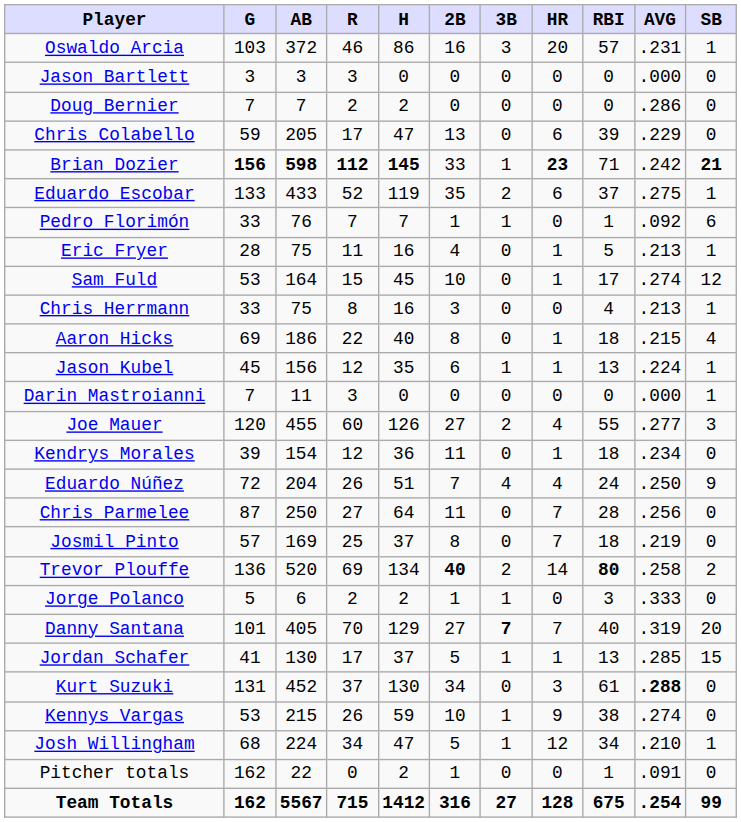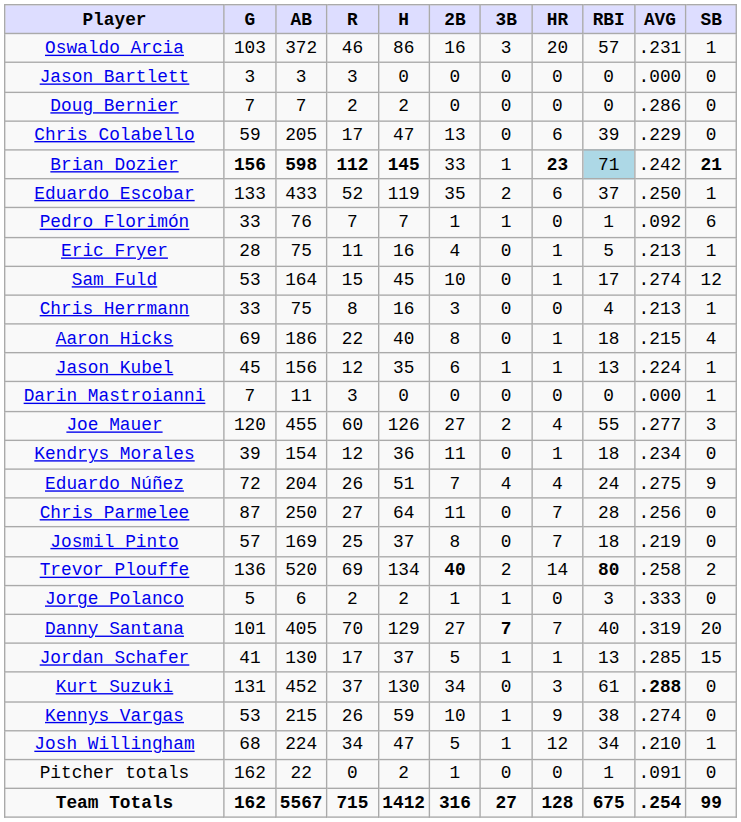 <table class="wikitable" style="text-align:center;">
 <tr>
 <th style="background:#ddf; width:30%;">Player</th>
 <th style="background:#ddf; width:7%;">G</th>
 <th style="background:#ddf; width:7%;">AB</th>
 <th style="background:#ddf; width:7%;">R</th>
 <th style="background:#ddf; width:7%;">H</th>
 <th style="background:#ddf; width:7%;">2B</th>
 <th style="background:#ddf; width:7%;">3B</th>
 <th style="background:#ddf; width:7%;">HR</th>
 <th style="background:#ddf; width:7%;">RBI</th>
 <th style="background:#ddf; width:7%;">AVG</th>
 <th style="background:#ddf; width:7%;">SB</th>
 </tr>
 <tr align=center>
 <td><a href='#'>Oswaldo Arcia</a></td>
 <td>103</td>
 <td>372</td>
 <td>46</td>
 <td>86</td>
 <td>16</td>
 <td>3</td>
 <td>20</td>
 <td>57</td>
 <td>.231</td>
 <td>1</td>
 </tr>
 <tr align=center>
 <td><a href='#'>Jason Bartlett</a></td>
 <td>3</td>
 <td>3</td>
 <td>3</td>
 <td>0</td>
 <td>0</td>
 <td>0</td>
 <td>0</td>
 <td>0</td>
 <td>.000</td>
 <td>0</td>
 </tr>
 <tr align=center>
 <td><a href='#'>Doug Bernier</a></td>
 <td>7</td>
 <td>7</td>
 <td>2</td>
 <td>2</td>
 <td>0</td>
 <td>0</td>
 <td>0</td>
 <td>0</td>
 <td>.286</td>
 <td>0</td>
 </tr>
 <tr align=center>
 <td><a href='#'>Chris Colabello</a></td>
 <td>59</td>
 <td>205</td>
 <td>17</td>
 <td>47</td>
 <td>13</td>
 <td>0</td>
 <td>6</td>
 <td>39</td>
 <td>.229</td>
 <td>0</td>
 </tr>
 <tr align=center>
 <td><a href='#'>Brian Dozier</a></td>
 <td><strong>156</strong></td>
 <td><strong>598</strong></td>
 <td><strong>112</strong></td>
 <td><strong>145</strong></td>
 <td>33</td>
 <td>1</td>
 <td><strong>23</strong></td>
-<td>71</td>
+<td style="background: lightblue;">71</td>
 <td>.242</td>
 <td><strong>21</strong></td>
 </tr>
 <tr align=center>
 <td><a href='#'>Eduardo Escobar</a></td>
 <td>133</td>
 <td>433</td>
 <td>52</td>
 <td>119</td>
 <td>35</td>
 <td>2</td>
 <td>6</td>
 <td>37</td>
-<td>.275</td>
+<td>.250</td>
 <td>1</td>
 </tr>
 <tr align=center>
 <td><a href='#'>Pedro Florimón</a></td>
 <td>33</td>
 <td>76</td>
 <td>7</td>
 <td>7</td>
 <td>1</td>
 <td>1</td>
 <td>0</td>
 <td>1</td>
 <td>.092</td>
 <td>6</td>
 </tr>
 <tr align=center>
 <td><a href='#'>Eric Fryer</a></td>
 <td>28</td>
 <td>75</td>
 <td>11</td>
 <td>16</td>
 <td>4</td>
 <td>0</td>
 <td>1</td>
 <td>5</td>
 <td>.213</td>
 <td>1</td>
 </tr>
 <tr align=center>
 <td><a href='#'>Sam Fuld</a></td>
 <td>53</td>
 <td>164</td>
 <td>15</td>
 <td>45</td>
 <td>10</td>
 <td>0</td>
 <td>1</td>
 <td>17</td>
 <td>.274</td>
 <td>12</td>
 </tr>
 <tr align=center>
 <td><a href='#'>Chris Herrmann</a></td>
 <td>33</td>
 <td>75</td>
 <td>8</td>
 <td>16</td>
 <td>3</td>
 <td>0</td>
 <td>0</td>
 <td>4</td>
 <td>.213</td>
 <td>1</td>
 </tr>
 <tr align=center>
 <td><a href='#'>Aaron Hicks</a></td>
 <td>69</td>
 <td>186</td>
 <td>22</td>
 <td>40</td>
 <td>8</td>
 <td>0</td>
 <td>1</td>
 <td>18</td>
 <td>.215</td>
 <td>4</td>
 </tr>
 <tr align=center>
 <td><a href='#'>Jason Kubel</a></td>
 <td>45</td>
 <td>156</td>
 <td>12</td>
 <td>35</td>
 <td>6</td>
 <td>1</td>
 <td>1</td>
 <td>13</td>
 <td>.224</td>
 <td>1</td>
 </tr>
 <tr align=center>
 <td><a href='#'>Darin Mastroianni</a></td>
 <td>7</td>
 <td>11</td>
 <td>3</td>
 <td>0</td>
 <td>0</td>
 <td>0</td>
 <td>0</td>
 <td>0</td>
 <td>.000</td>
 <td>1</td>
 </tr>
 <tr align=center>
 <td><a href='#'>Joe Mauer</a></td>
 <td>120</td>
 <td>455</td>
 <td>60</td>
 <td>126</td>
 <td>27</td>
 <td>2</td>
 <td>4</td>
 <td>55</td>
 <td>.277</td>
 <td>3</td>
 </tr>
 <tr align=center>
 <td><a href='#'>Kendrys Morales</a></td>
 <td>39</td>
 <td>154</td>
 <td>12</td>
 <td>36</td>
 <td>11</td>
 <td>0</td>
 <td>1</td>
 <td>18</td>
 <td>.234</td>
 <td>0</td>
 </tr>
 <tr align=center>
 <td><a href='#'>Eduardo Núñez</a></td>
 <td>72</td>
 <td>204</td>
 <td>26</td>
 <td>51</td>
 <td>7</td>
 <td>4</td>
 <td>4</td>
 <td>24</td>
-<td>.250</td>
+<td>.275</td>
 <td>9</td>
 </tr>
 <tr align=center>
 <td><a href='#'>Chris Parmelee</a></td>
 <td>87</td>
 <td>250</td>
 <td>27</td>
 <td>64</td>
 <td>11</td>
 <td>0</td>
 <td>7</td>
 <td>28</td>
 <td>.256</td>
 <td>0</td>
 </tr>
 <tr align=center>
 <td><a href='#'>Josmil Pinto</a></td>
 <td>57</td>
 <td>169</td>
 <td>25</td>
 <td>37</td>
 <td>8</td>
 <td>0</td>
 <td>7</td>
 <td>18</td>
 <td>.219</td>
 <td>0</td>
 </tr>
 <tr align=center>
 <td><a href='#'>Trevor Plouffe</a></td>
 <td>136</td>
 <td>520</td>
 <td>69</td>
 <td>134</td>
 <td><strong>40</strong></td>
 <td>2</td>
 <td>14</td>
 <td><strong>80</strong></td>
 <td>.258</td>
 <td>2</td>
 </tr>
 <tr align=center>
 <td><a href='#'>Jorge Polanco</a></td>
 <td>5</td>
 <td>6</td>
 <td>2</td>
 <td>2</td>
 <td>1</td>
 <td>1</td>
 <td>0</td>
 <td>3</td>
 <td>.333</td>
 <td>0</td>
 </tr>
 <tr align=center>
 <td><a href='#'>Danny Santana</a></td>
 <td>101</td>
 <td>405</td>
 <td>70</td>
 <td>129</td>
 <td>27</td>
 <td><strong>7</strong></td>
 <td>7</td>
 <td>40</td>
 <td>.319</td>
 <td>20</td>
 </tr>
 <tr align=center>
 <td><a href='#'>Jordan Schafer</a></td>
 <td>41</td>
 <td>130</td>
 <td>17</td>
 <td>37</td>
 <td>5</td>
 <td>1</td>
 <td>1</td>
 <td>13</td>
 <td>.285</td>
 <td>15</td>
 </tr>
 <tr align=center>
 <td><a href='#'>Kurt Suzuki</a></td>
 <td>131</td>
 <td>452</td>
 <td>37</td>
 <td>130</td>
 <td>34</td>
 <td>0</td>
 <td>3</td>
 <td>61</td>
 <td><strong>.288</strong></td>
 <td>0</td>
 </tr>
 <tr align=center>
 <td><a href='#'>Kennys Vargas</a></td>
 <td>53</td>
 <td>215</td>
 <td>26</td>
 <td>59</td>
 <td>10</td>
 <td>1</td>
 <td>9</td>
 <td>38</td>
 <td>.274</td>
 <td>0</td>
 </tr>
 <tr align=center>
 <td><a href='#'>Josh Willingham</a></td>
 <td>68</td>
 <td>224</td>
 <td>34</td>
 <td>47</td>
 <td>5</td>
 <td>1</td>
 <td>12</td>
 <td>34</td>
 <td>.210</td>
 <td>1</td>
 </tr>
 <tr align=center>
 <td>Pitcher totals</td>
 <td>162</td>
 <td>22</td>
 <td>0</td>
 <td>2</td>
 <td>1</td>
 <td>0</td>
 <td>0</td>
 <td>1</td>
 <td>.091</td>
 <td>0</td>
 </tr>
 <tr class="sortbottom">
 <td><strong>Team Totals</strong></td>
 <td><strong>162</strong></td>
 <td><strong>5567</strong></td>
 <td><strong>715</strong></td>
 <td><strong>1412</strong></td>
 <td><strong>316</strong></td>
 <td><strong>27</strong></td>
 <td><strong>128</strong></td>
 <td><strong>675</strong></td>
 <td><strong>.254</strong></td>
 <td><strong>99</strong></td>
 </tr>
 </table>
